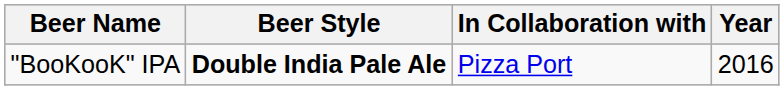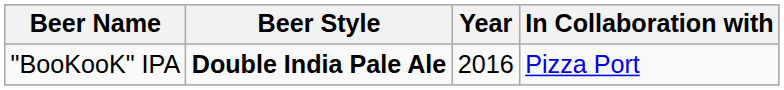 <table class="wikitable sortable">
 <tr>
 <th>Beer Name</th>
 <th>Beer Style</th>
+<th>Year</th>
 <th>In Collaboration with</th>
-<th>Year</th>
 </tr>
 <tr>
 <td>"BooKooK" IPA</td>
 <td><strong>Double India Pale Ale</strong></td>
+<td>2016</td>
 <td><a href='#'>Pizza Port</a></td>
-<td>2016</td>
 </tr>
 </table>
